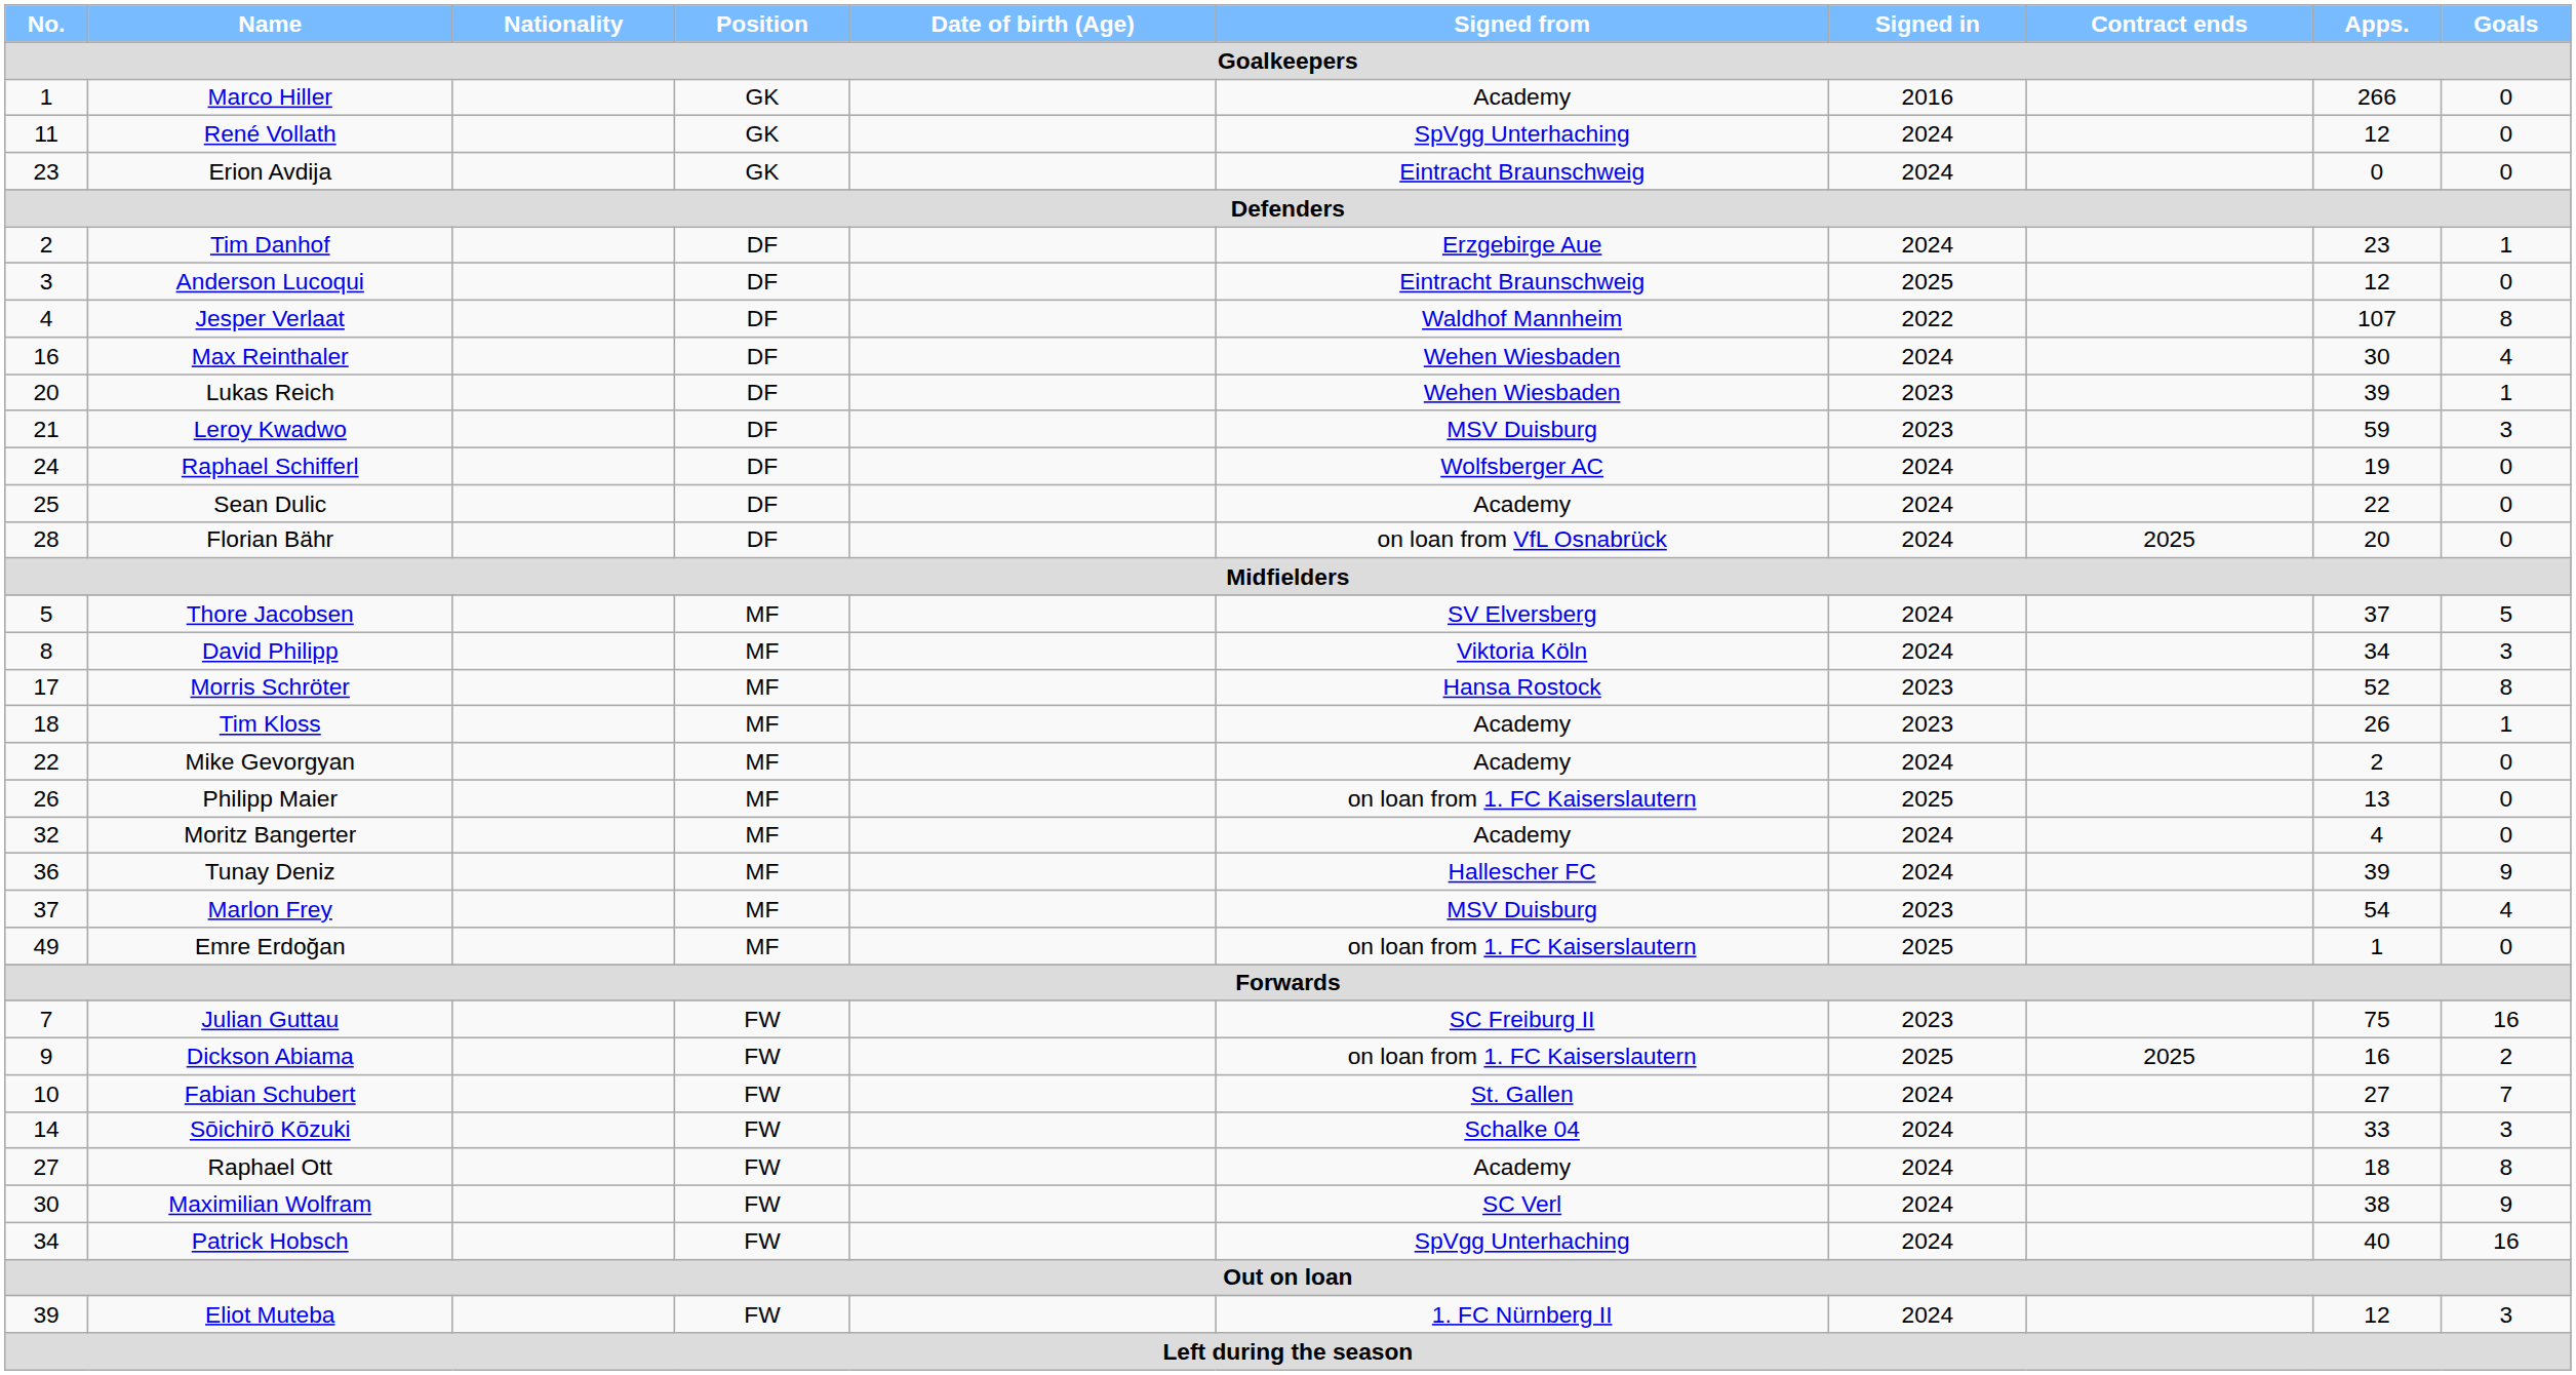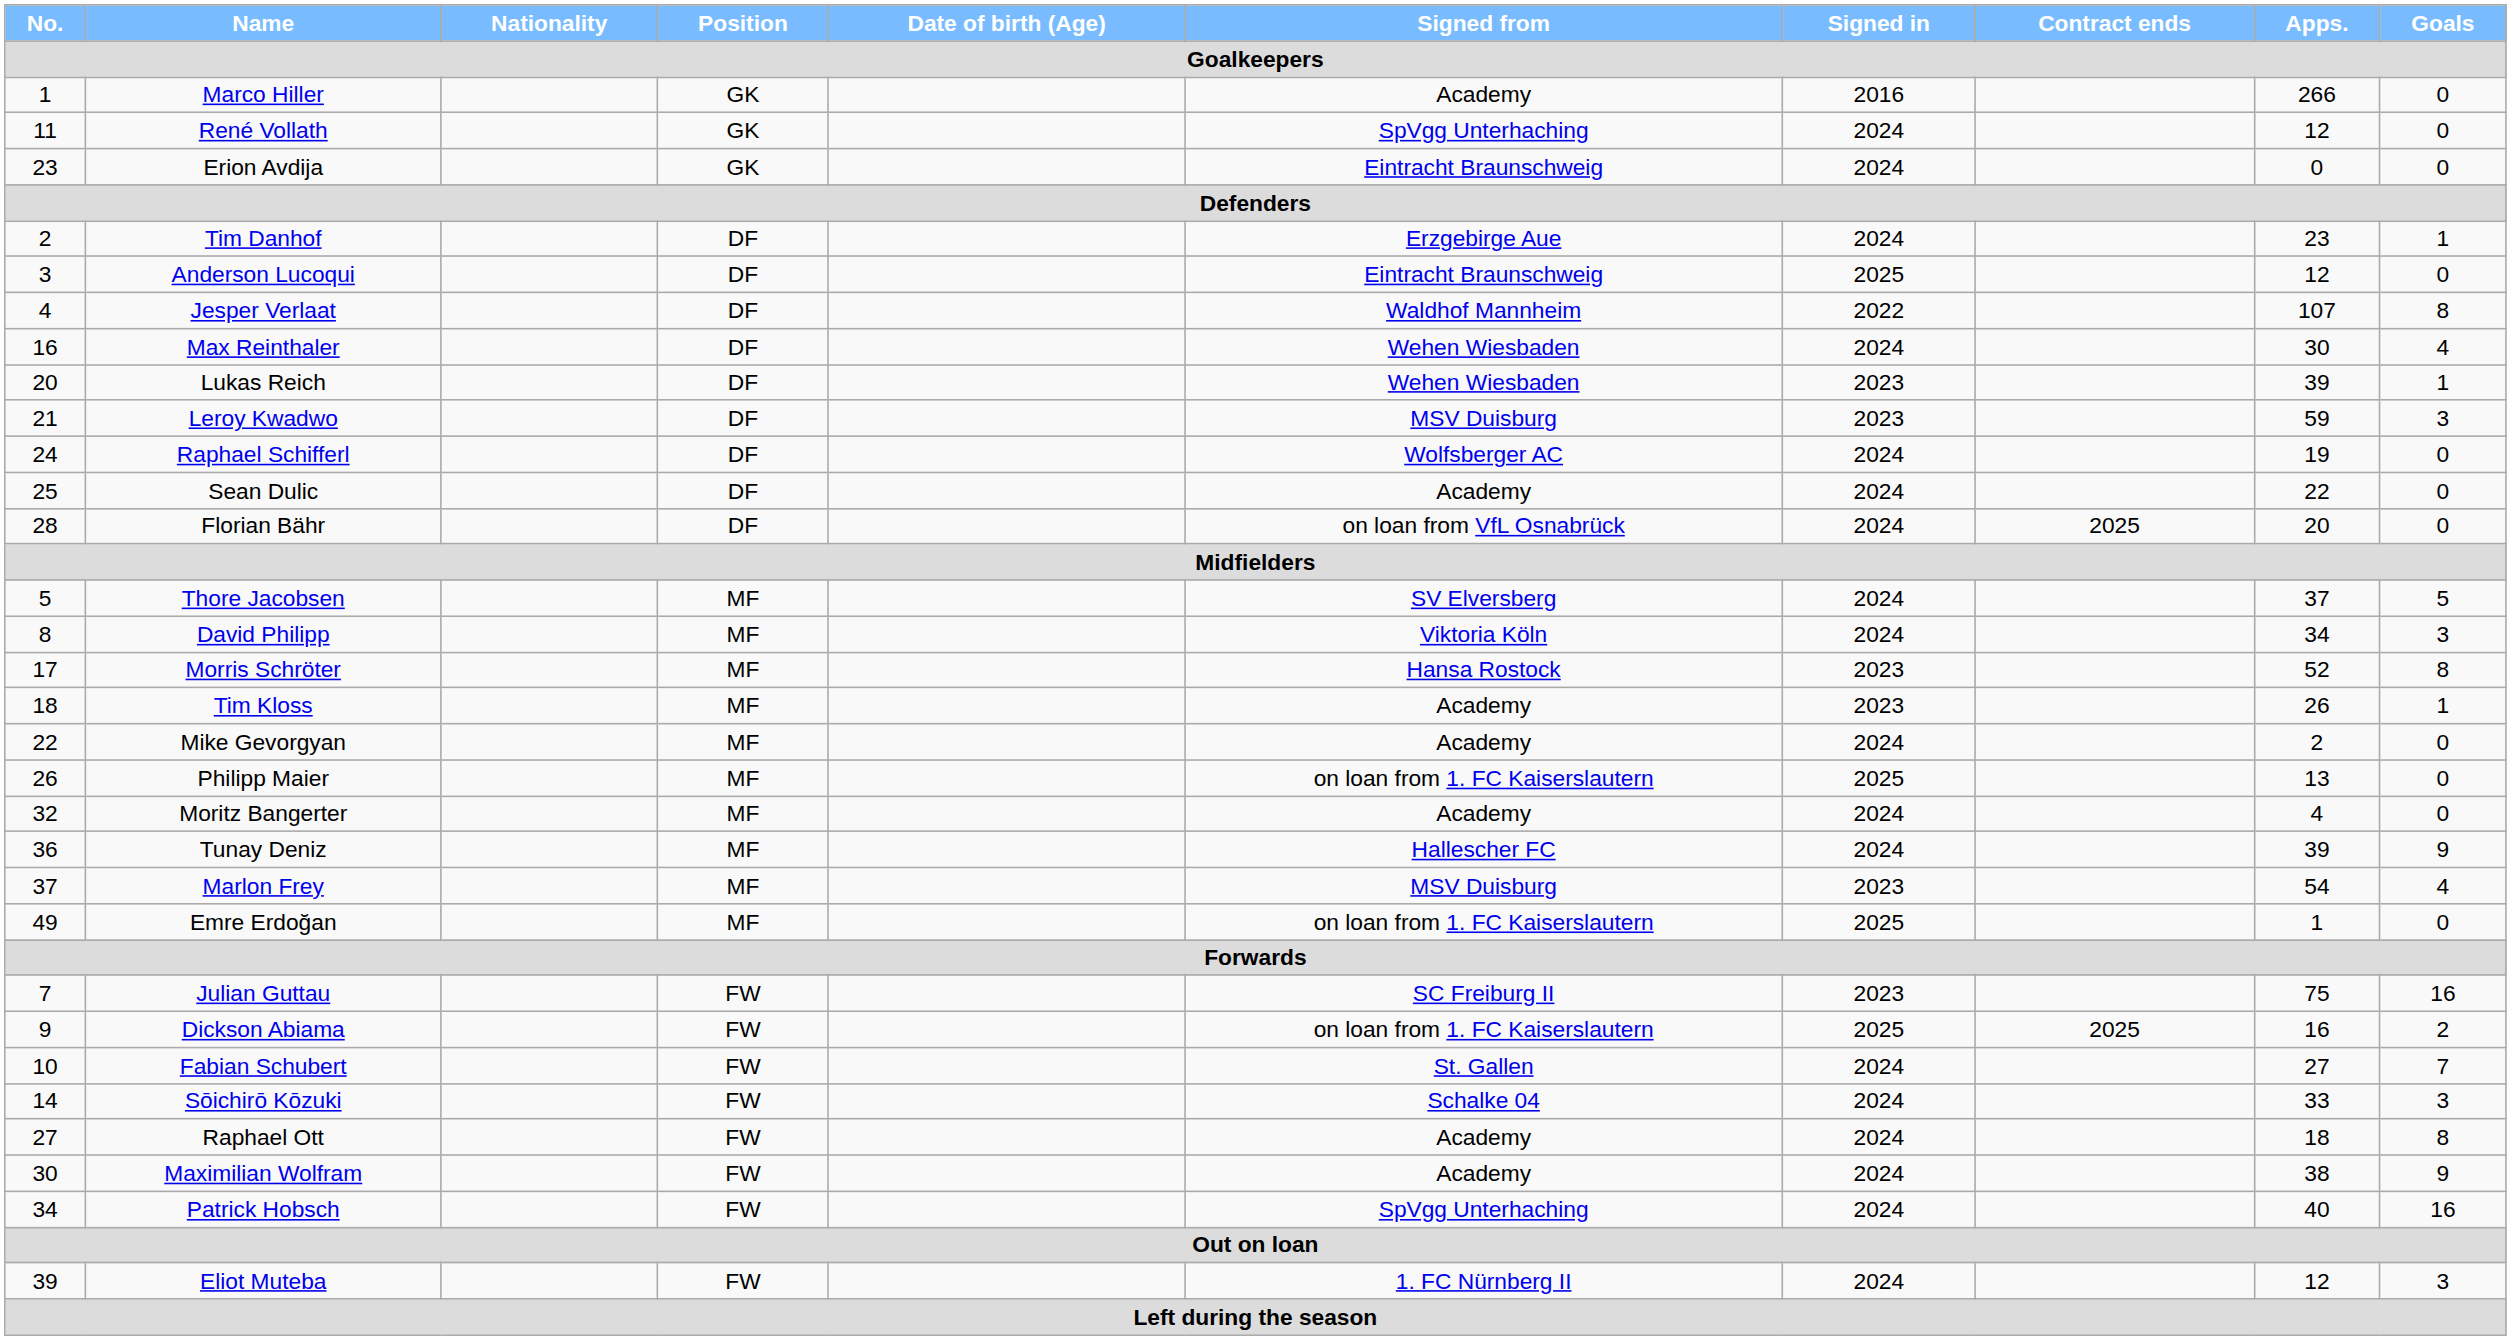 <table class="wikitable"  style="text-align:center; font-size:90%; width:100%;">
 <tr>
 <th style="background:#78BCFF; color:white; text-align:center;">No.</th>
 <th style="background:#78BCFF; color:white; text-align:center;">Name</th>
 <th style="background:#78BCFF; color:white; text-align:center;">Nationality</th>
 <th style="background:#78BCFF; color:white; text-align:center;">Position</th>
 <th style="background:#78BCFF; color:white; text-align:center;">Date of birth (Age)</th>
 <th style="background:#78BCFF; color:white; text-align:center;">Signed from</th>
 <th style="background:#78BCFF; color:white; text-align:center;">Signed in</th>
 <th style="background:#78BCFF; color:white; text-align:center;">Contract ends</th>
 <th style="background:#78BCFF; color:white; text-align:center;">Apps.</th>
 <th style="background:#78BCFF; color:white; text-align:center;">Goals</th>
 </tr>
 <tr>
 <th colspan="11"  style="background:#dcdcdc; text-align:center;">Goalkeepers</th>
 </tr>
 <tr>
 <td>1</td>
 <td><a href='#'>Marco Hiller</a></td>
 <td></td>
 <td>GK</td>
 <td></td>
 <td>Academy</td>
 <td>2016</td>
 <td></td>
 <td>266</td>
 <td>0</td>
 </tr>
 <tr>
 <td>11</td>
 <td><a href='#'>René Vollath</a></td>
 <td></td>
 <td>GK</td>
 <td></td>
 <td><a href='#'>SpVgg Unterhaching</a></td>
 <td>2024</td>
 <td></td>
 <td>12</td>
 <td>0</td>
 </tr>
 <tr>
 <td>23</td>
 <td>Erion Avdija</td>
 <td></td>
 <td>GK</td>
 <td></td>
 <td><a href='#'>Eintracht Braunschweig</a></td>
 <td>2024</td>
 <td></td>
 <td>0</td>
 <td>0</td>
 </tr>
 <tr>
 <th colspan="11"  style="background:#dcdcdc; text-align:center;">Defenders</th>
 </tr>
 <tr>
 <td>2</td>
 <td><a href='#'>Tim Danhof</a></td>
 <td></td>
 <td>DF</td>
 <td></td>
 <td><a href='#'>Erzgebirge Aue</a></td>
 <td>2024</td>
 <td></td>
 <td>23</td>
 <td>1</td>
 </tr>
 <tr>
 <td>3</td>
 <td><a href='#'>Anderson Lucoqui</a></td>
 <td></td>
 <td>DF</td>
 <td></td>
 <td><a href='#'>Eintracht Braunschweig</a></td>
 <td>2025</td>
 <td></td>
 <td>12</td>
 <td>0</td>
 </tr>
 <tr>
 <td>4</td>
 <td><a href='#'>Jesper Verlaat</a></td>
 <td></td>
 <td>DF</td>
 <td></td>
 <td><a href='#'>Waldhof Mannheim</a></td>
 <td>2022</td>
 <td></td>
 <td>107</td>
 <td>8</td>
 </tr>
 <tr>
 <td>16</td>
 <td><a href='#'>Max Reinthaler</a></td>
 <td></td>
 <td>DF</td>
 <td></td>
 <td><a href='#'>Wehen Wiesbaden</a></td>
 <td>2024</td>
 <td></td>
 <td>30</td>
 <td>4</td>
 </tr>
 <tr>
 <td>20</td>
 <td>Lukas Reich</td>
 <td></td>
 <td>DF</td>
 <td></td>
 <td><a href='#'>Wehen Wiesbaden</a></td>
 <td>2023</td>
 <td></td>
 <td>39</td>
 <td>1</td>
 </tr>
 <tr>
 <td>21</td>
 <td><a href='#'>Leroy Kwadwo</a></td>
 <td></td>
 <td>DF</td>
 <td></td>
 <td><a href='#'>MSV Duisburg</a></td>
 <td>2023</td>
 <td></td>
 <td>59</td>
 <td>3</td>
 </tr>
 <tr>
 <td>24</td>
 <td><a href='#'>Raphael Schifferl</a></td>
 <td></td>
 <td>DF</td>
 <td></td>
 <td><a href='#'>Wolfsberger AC</a></td>
 <td>2024</td>
 <td></td>
 <td>19</td>
 <td>0</td>
 </tr>
 <tr>
 <td>25</td>
 <td>Sean Dulic</td>
 <td></td>
 <td>DF</td>
 <td></td>
 <td>Academy</td>
 <td>2024</td>
 <td></td>
 <td>22</td>
 <td>0</td>
 </tr>
 <tr>
 <td>28</td>
 <td>Florian Bähr</td>
 <td></td>
 <td>DF</td>
 <td></td>
 <td>on loan from <a href='#'>VfL Osnabrück</a></td>
 <td>2024</td>
 <td>2025</td>
 <td>20</td>
 <td>0</td>
 </tr>
 <tr>
 <th colspan="11"  style="background:#dcdcdc; text-align:center;">Midfielders</th>
 </tr>
 <tr>
 <td>5</td>
 <td><a href='#'>Thore Jacobsen</a></td>
 <td></td>
 <td>MF</td>
 <td></td>
 <td><a href='#'>SV Elversberg</a></td>
 <td>2024</td>
 <td></td>
 <td>37</td>
 <td>5</td>
 </tr>
 <tr>
 <td>8</td>
 <td><a href='#'>David Philipp</a></td>
 <td></td>
 <td>MF</td>
 <td></td>
 <td><a href='#'>Viktoria Köln</a></td>
 <td>2024</td>
 <td></td>
 <td>34</td>
 <td>3</td>
 </tr>
 <tr>
 <td>17</td>
 <td><a href='#'>Morris Schröter</a></td>
 <td></td>
 <td>MF</td>
 <td></td>
 <td><a href='#'>Hansa Rostock</a></td>
 <td>2023</td>
 <td></td>
 <td>52</td>
 <td>8</td>
 </tr>
 <tr>
 <td>18</td>
 <td><a href='#'>Tim Kloss</a></td>
 <td></td>
 <td>MF</td>
 <td></td>
 <td>Academy</td>
 <td>2023</td>
 <td></td>
 <td>26</td>
 <td>1</td>
 </tr>
 <tr>
 <td>22</td>
 <td>Mike Gevorgyan</td>
 <td></td>
 <td>MF</td>
 <td></td>
 <td>Academy</td>
 <td>2024</td>
 <td></td>
 <td>2</td>
 <td>0</td>
 </tr>
 <tr>
 <td>26</td>
 <td>Philipp Maier</td>
 <td></td>
 <td>MF</td>
 <td></td>
 <td>on loan from <a href='#'>1. FC Kaiserslautern</a></td>
 <td>2025</td>
 <td></td>
 <td>13</td>
 <td>0</td>
 </tr>
 <tr>
 <td>32</td>
 <td>Moritz Bangerter</td>
 <td></td>
 <td>MF</td>
 <td></td>
 <td>Academy</td>
 <td>2024</td>
 <td></td>
 <td>4</td>
 <td>0</td>
 </tr>
 <tr>
 <td>36</td>
 <td>Tunay Deniz</td>
 <td></td>
 <td>MF</td>
 <td></td>
 <td><a href='#'>Hallescher FC</a></td>
 <td>2024</td>
 <td></td>
 <td>39</td>
 <td>9</td>
 </tr>
 <tr>
 <td>37</td>
 <td><a href='#'>Marlon Frey</a></td>
 <td></td>
 <td>MF</td>
 <td></td>
 <td><a href='#'>MSV Duisburg</a></td>
 <td>2023</td>
 <td></td>
 <td>54</td>
 <td>4</td>
 </tr>
 <tr>
 <td>49</td>
 <td>Emre Erdoğan</td>
 <td></td>
 <td>MF</td>
 <td></td>
 <td>on loan from <a href='#'>1. FC Kaiserslautern</a></td>
 <td>2025</td>
 <td></td>
 <td>1</td>
 <td>0</td>
 </tr>
 <tr>
 <th colspan="11"  style="background:#dcdcdc; text-align:center;">Forwards</th>
 </tr>
 <tr>
 <td>7</td>
 <td><a href='#'>Julian Guttau</a></td>
 <td></td>
 <td>FW</td>
 <td></td>
 <td><a href='#'>SC Freiburg II</a></td>
 <td>2023</td>
 <td></td>
 <td>75</td>
 <td>16</td>
 </tr>
 <tr>
 <td>9</td>
 <td><a href='#'>Dickson Abiama</a></td>
 <td></td>
 <td>FW</td>
 <td></td>
 <td>on loan from <a href='#'>1. FC Kaiserslautern</a></td>
 <td>2025</td>
 <td>2025</td>
 <td>16</td>
 <td>2</td>
 </tr>
 <tr>
 <td>10</td>
 <td><a href='#'>Fabian Schubert</a></td>
 <td></td>
 <td>FW</td>
 <td></td>
 <td><a href='#'>St. Gallen</a></td>
 <td>2024</td>
 <td></td>
 <td>27</td>
 <td>7</td>
 </tr>
 <tr>
 <td>14</td>
 <td><a href='#'>Sōichirō Kōzuki</a></td>
 <td></td>
 <td>FW</td>
 <td></td>
 <td><a href='#'>Schalke 04</a></td>
 <td>2024</td>
 <td></td>
 <td>33</td>
 <td>3</td>
 </tr>
 <tr>
 <td>27</td>
 <td>Raphael Ott</td>
 <td></td>
 <td>FW</td>
 <td></td>
 <td>Academy</td>
 <td>2024</td>
 <td></td>
 <td>18</td>
 <td>8</td>
 </tr>
 <tr>
 <td>30</td>
 <td><a href='#'>Maximilian Wolfram</a></td>
 <td></td>
 <td>FW</td>
 <td></td>
-<td><a href='#'>SC Verl</a></td>
+<td>Academy</td>
 <td>2024</td>
 <td></td>
 <td>38</td>
 <td>9</td>
 </tr>
 <tr>
 <td>34</td>
 <td><a href='#'>Patrick Hobsch</a></td>
 <td></td>
 <td>FW</td>
 <td></td>
 <td><a href='#'>SpVgg Unterhaching</a></td>
 <td>2024</td>
 <td></td>
 <td>40</td>
 <td>16</td>
 </tr>
 <tr>
 <th colspan="11"  style="background:#dcdcdc; text-align:center;">Out on loan</th>
 </tr>
 <tr>
 <td>39</td>
 <td><a href='#'>Eliot Muteba</a></td>
 <td></td>
 <td>FW</td>
 <td></td>
 <td><a href='#'>1. FC Nürnberg II</a></td>
 <td>2024</td>
 <td></td>
 <td>12</td>
 <td>3</td>
 </tr>
 <tr>
 <th colspan="11"  style="background:#dcdcdc; text-align:center;">Left during the season</th>
 </tr>
 </table>
